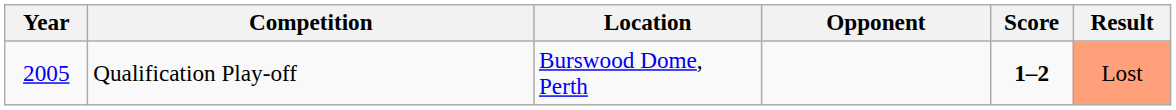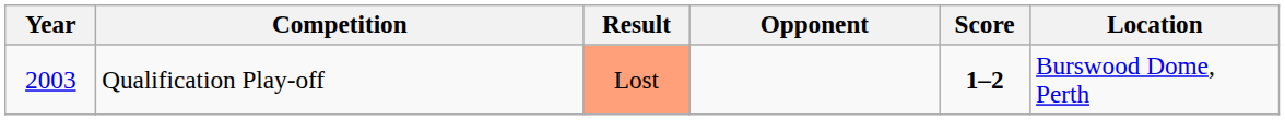 <table class="wikitable">
 <tr>
 <th width="50">Year</th>
 <th width="300">Competition</th>
-<th width="150">Location</th>
+<th width="60">Result</th>
 <th width="150">Opponent</th>
 <th width="50">Score</th>
-<th width="60">Result</th>
+<th width="150">Location</th>
 </tr>
 <tr>
-<td align="center" rowspan="1"><a href='#'>2005</a></td>
+<td align="center" rowspan="1"><a href='#'>2003</a></td>
 <td>Qualification Play-off</td>
-<td><a href='#'>Burswood Dome</a>, <a href='#'>Perth</a></td>
+<td align="center" bgcolor="#FFA07A">Lost</td>
 <td></td>
 <td align="center"><strong>1–2</strong></td>
-<td align="center" bgcolor="#FFA07A">Lost</td>
+<td><a href='#'>Burswood Dome</a>, <a href='#'>Perth</a></td>
 </tr>
 </table>
